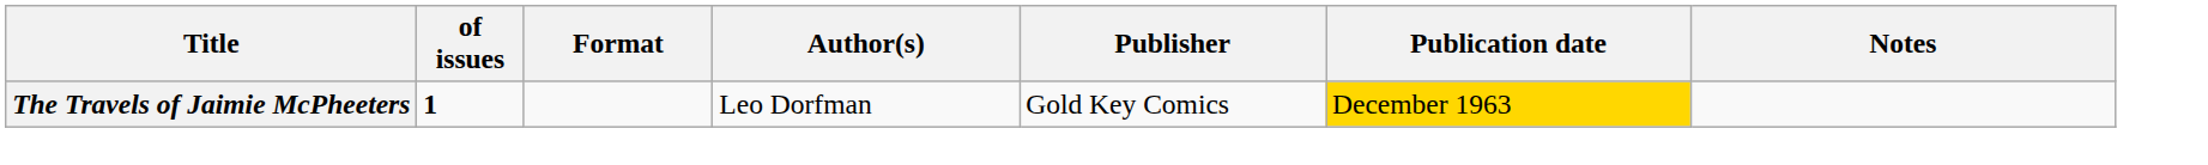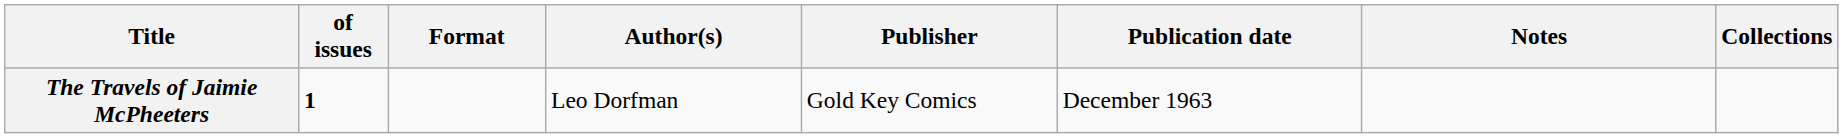 <table class="wikitable">
 <tr>
 <th>Title</th>
 <th style="width:40pt"> of issues</th>
 <th style="width:75pt">Format</th>
 <th style="width:125pt">Author(s)</th>
 <th style="width:125pt">Publisher</th>
 <th style="width:150pt">Publication date</th>
 <th style="width:175pt">Notes</th>
+<th>Collections</th>
 </tr>
 <tr>
 <th><em>The Travels of Jaimie McPheeters</em></th>
 <td><strong>1</strong></td>
 <td></td>
 <td>Leo Dorfman</td>
 <td>Gold Key Comics</td>
-<td style="background: gold;">December 1963</td>
+<td>December 1963</td>
+<td></td>
 <td></td>
 </tr>
 </table>
